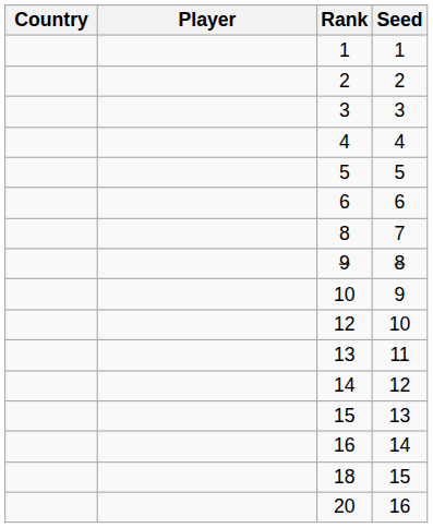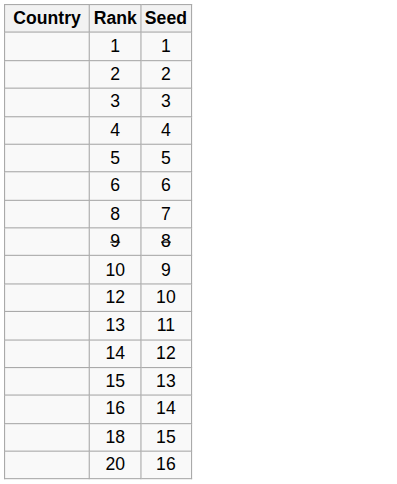 <table class="sortable wikitable" border="1">
 <tr>
 <th width="70">Country</th>
-<th width="175">Player</th>
 <th>Rank</th>
 <th>Seed</th>
 </tr>
 <tr>
-<td></td>
 <td></td>
 <td align="center">1</td>
 <td align="center">1</td>
 </tr>
 <tr>
 <td></td>
-<td></td>
 <td align="center">2</td>
 <td align="center">2</td>
 </tr>
 <tr>
-<td></td>
 <td></td>
 <td align="center">3</td>
 <td align="center">3</td>
 </tr>
 <tr>
 <td></td>
-<td></td>
 <td align="center">4</td>
 <td align="center">4</td>
 </tr>
 <tr>
-<td></td>
 <td></td>
 <td align="center">5</td>
 <td align="center">5</td>
 </tr>
 <tr>
 <td></td>
-<td></td>
 <td align="center">6</td>
 <td align="center">6</td>
 </tr>
 <tr>
-<td></td>
 <td></td>
 <td align="center">8</td>
 <td align="center">7</td>
 </tr>
 <tr>
 <td><s></s></td>
-<td><s></s></td>
 <td align="center"><s>9</s></td>
 <td align="center"><s>8</s></td>
 </tr>
 <tr>
-<td></td>
 <td></td>
 <td align="center">10</td>
 <td align="center">9</td>
 </tr>
 <tr>
 <td></td>
-<td></td>
 <td align="center">12</td>
 <td align="center">10</td>
 </tr>
 <tr>
-<td></td>
 <td></td>
 <td align="center">13</td>
 <td align="center">11</td>
 </tr>
 <tr>
 <td></td>
-<td></td>
 <td align="center">14</td>
 <td align="center">12</td>
 </tr>
 <tr>
-<td></td>
 <td></td>
 <td align="center">15</td>
 <td align="center">13</td>
 </tr>
 <tr>
 <td></td>
-<td></td>
 <td align="center">16</td>
 <td align="center">14</td>
 </tr>
 <tr>
-<td></td>
 <td></td>
 <td align="center">18</td>
 <td align="center">15</td>
 </tr>
 <tr>
 <td></td>
-<td></td>
 <td align="center">20</td>
 <td align="center">16<br></td>
 </tr>
 </table>
